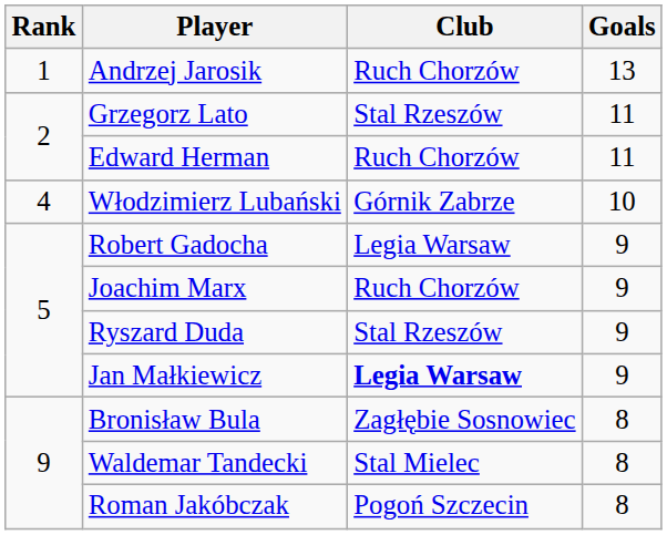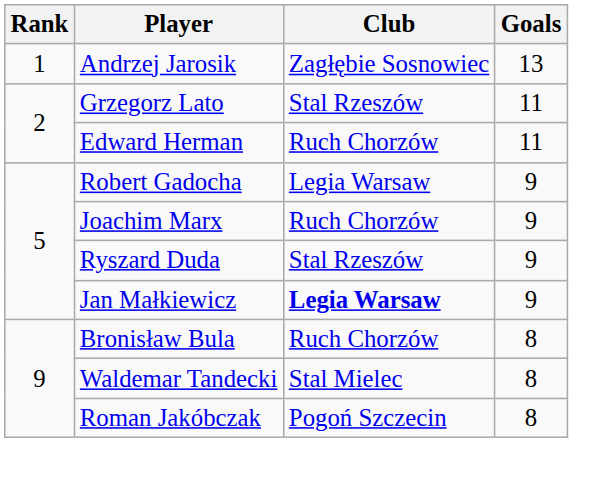 <table class="wikitable" style="text-align:center">
 <tr>
 <th>Rank</th>
 <th>Player</th>
 <th>Club</th>
 <th>Goals</th>
 </tr>
 <tr>
 <td rowspan="1">1</td>
 <td align="left"> <a href='#'>Andrzej Jarosik</a></td>
-<td align="left"><a href='#'>Ruch Chorzów</a></td>
+<td align="left"><a href='#'>Zagłębie Sosnowiec</a></td>
 <td>13</td>
 </tr>
 <tr>
 <td rowspan="2">2</td>
 <td align="left"> <a href='#'>Grzegorz Lato</a></td>
 <td align="left"><a href='#'>Stal Rzeszów</a></td>
 <td>11</td>
 </tr>
 <tr>
 <td align="left"> <a href='#'>Edward Herman</a></td>
 <td align="left"><a href='#'>Ruch Chorzów</a></td>
 <td>11</td>
-</tr>
-<tr>
-<td rowspan="1">4</td>
-<td align="left"> <a href='#'>Włodzimierz Lubański</a></td>
-<td align="left"><a href='#'>Górnik Zabrze</a></td>
-<td>10</td>
 </tr>
 <tr>
 <td rowspan="4">5</td>
 <td align="left"> <a href='#'>Robert Gadocha</a></td>
 <td align="left"><a href='#'>Legia Warsaw</a></td>
 <td>9</td>
 </tr>
 <tr>
 <td align="left"> <a href='#'>Joachim Marx</a></td>
 <td align="left"><a href='#'>Ruch Chorzów</a></td>
 <td>9</td>
 </tr>
 <tr>
 <td align="left"> <a href='#'>Ryszard Duda</a></td>
 <td align="left"><a href='#'>Stal Rzeszów</a></td>
 <td>9</td>
 </tr>
 <tr>
 <td align="left"> <a href='#'>Jan Małkiewicz</a></td>
 <td align="left"><strong><a href='#'>Legia Warsaw</a></strong></td>
 <td>9</td>
 </tr>
 <tr>
 <td rowspan="3">9</td>
 <td align="left"> <a href='#'>Bronisław Bula</a></td>
-<td align="left"><a href='#'>Zagłębie Sosnowiec</a></td>
+<td align="left"><a href='#'>Ruch Chorzów</a></td>
 <td>8</td>
 </tr>
 <tr>
 <td align="left"> <a href='#'>Waldemar Tandecki</a></td>
 <td align="left"><a href='#'>Stal Mielec</a></td>
 <td>8</td>
 </tr>
 <tr>
 <td align="left"> <a href='#'>Roman Jakóbczak</a></td>
 <td align="left"><a href='#'>Pogoń Szczecin</a></td>
 <td>8</td>
 </tr>
 </table>
